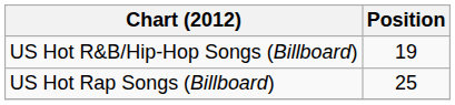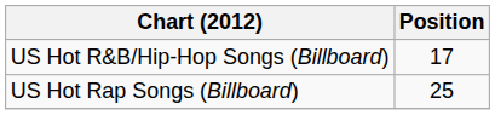 <table class="wikitable">
 <tr>
 <th scope="col">Chart (2012)</th>
 <th scope="col">Position</th>
 </tr>
 <tr>
 <td>US Hot R&B/Hip-Hop Songs (<em>Billboard</em>)</td>
-<td style="text-align:center;">19</td>
+<td style="text-align:center;">17</td>
 </tr>
 <tr>
 <td>US Hot Rap Songs (<em>Billboard</em>)</td>
 <td style="text-align:center;">25</td>
 </tr>
 <tr>
 </tr>
 </table>
